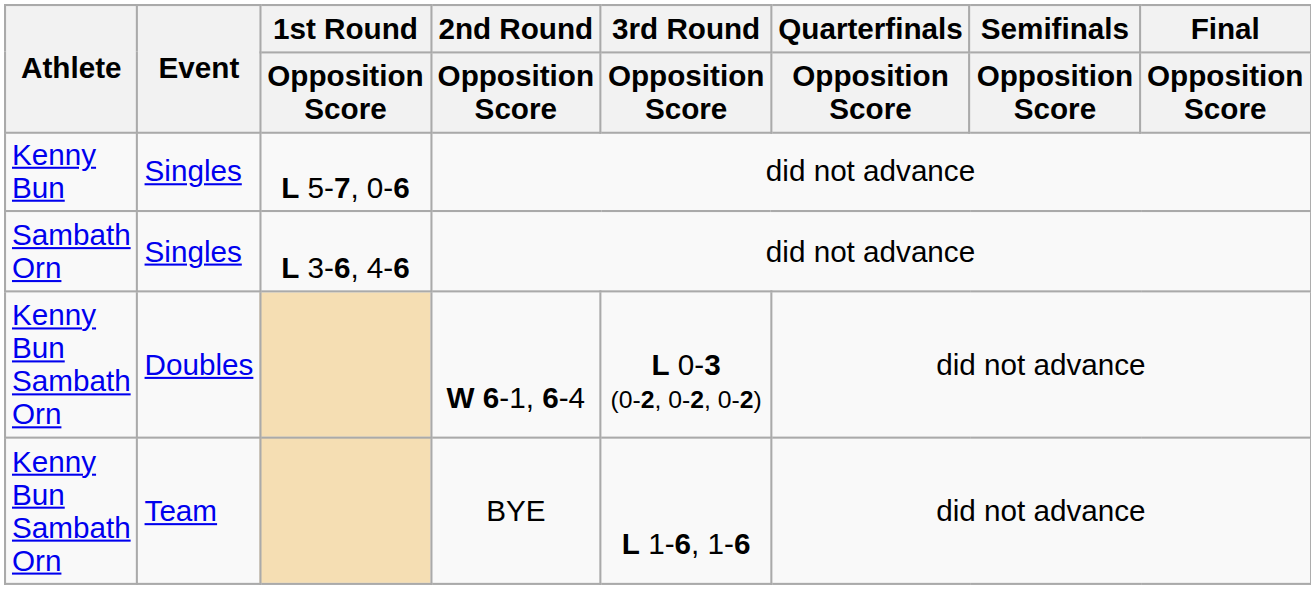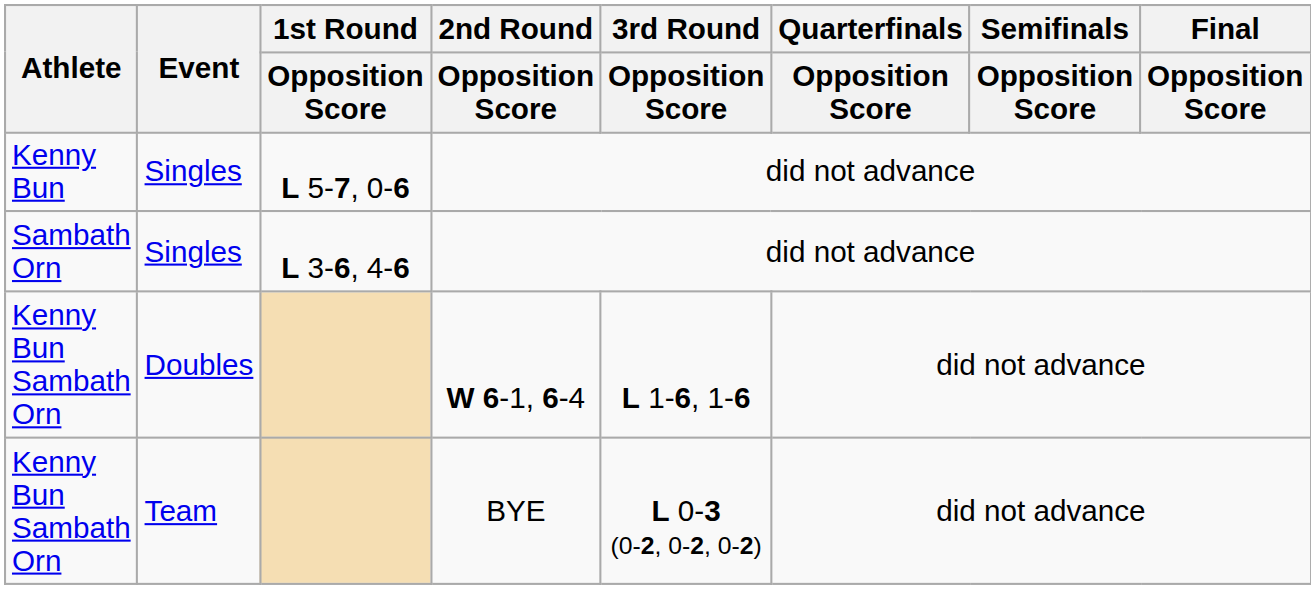 <table class="wikitable" border="1" style="font-size:90%">
 <tr>
 <th rowspan=2>Athlete</th>
 <th rowspan=2>Event</th>
 <th>1st Round</th>
 <th>2nd Round</th>
 <th>3rd Round</th>
 <th>Quarterfinals</th>
 <th>Semifinals</th>
 <th>Final</th>
 </tr>
 <tr>
 <th>Opposition<br>Score</th>
 <th>Opposition<br>Score</th>
 <th>Opposition<br>Score</th>
 <th>Opposition<br>Score</th>
 <th>Opposition<br>Score</th>
 <th>Opposition<br>Score</th>
 </tr>
 <tr>
 <td><a href='#'>Kenny Bun</a></td>
 <td><a href='#'>Singles</a></td>
 <td align=center><br><strong>L</strong> 5-<strong>7</strong>, 0-<strong>6</strong></td>
 <td align="center" colspan="7">did not advance</td>
 </tr>
 <tr>
 <td><a href='#'>Sambath Orn</a></td>
 <td><a href='#'>Singles</a></td>
 <td align=center><br><strong>L</strong> 3-<strong>6</strong>, 4-<strong>6</strong></td>
 <td align="center" colspan="7">did not advance</td>
 </tr>
 <tr>
 <td><a href='#'>Kenny Bun</a><br><a href='#'>Sambath Orn</a></td>
 <td><a href='#'>Doubles</a></td>
 <td bgcolor=wheat></td>
 <td align=center><br><br><strong>W</strong> <strong>6</strong>-1, <strong>6</strong>-4</td>
-<td align=center><br><strong>L</strong> 0-<strong>3</strong><br><small>(0-<strong>2</strong>, 0-<strong>2</strong>, 0-<strong>2</strong>)</small></td>
+<td align=center><br><br><strong>L</strong> 1-<strong>6</strong>, 1-<strong>6</strong></td>
 <td align="center" colspan="7">did not advance</td>
 </tr>
 <tr>
 <td><a href='#'>Kenny Bun</a><br><a href='#'>Sambath Orn</a></td>
 <td><a href='#'>Team</a></td>
 <td bgcolor=wheat></td>
 <td align=center>BYE</td>
-<td align=center><br><br><strong>L</strong> 1-<strong>6</strong>, 1-<strong>6</strong></td>
+<td align=center><br><strong>L</strong> 0-<strong>3</strong><br><small>(0-<strong>2</strong>, 0-<strong>2</strong>, 0-<strong>2</strong>)</small></td>
 <td align="center" colspan="7">did not advance</td>
 </tr>
 </table>
